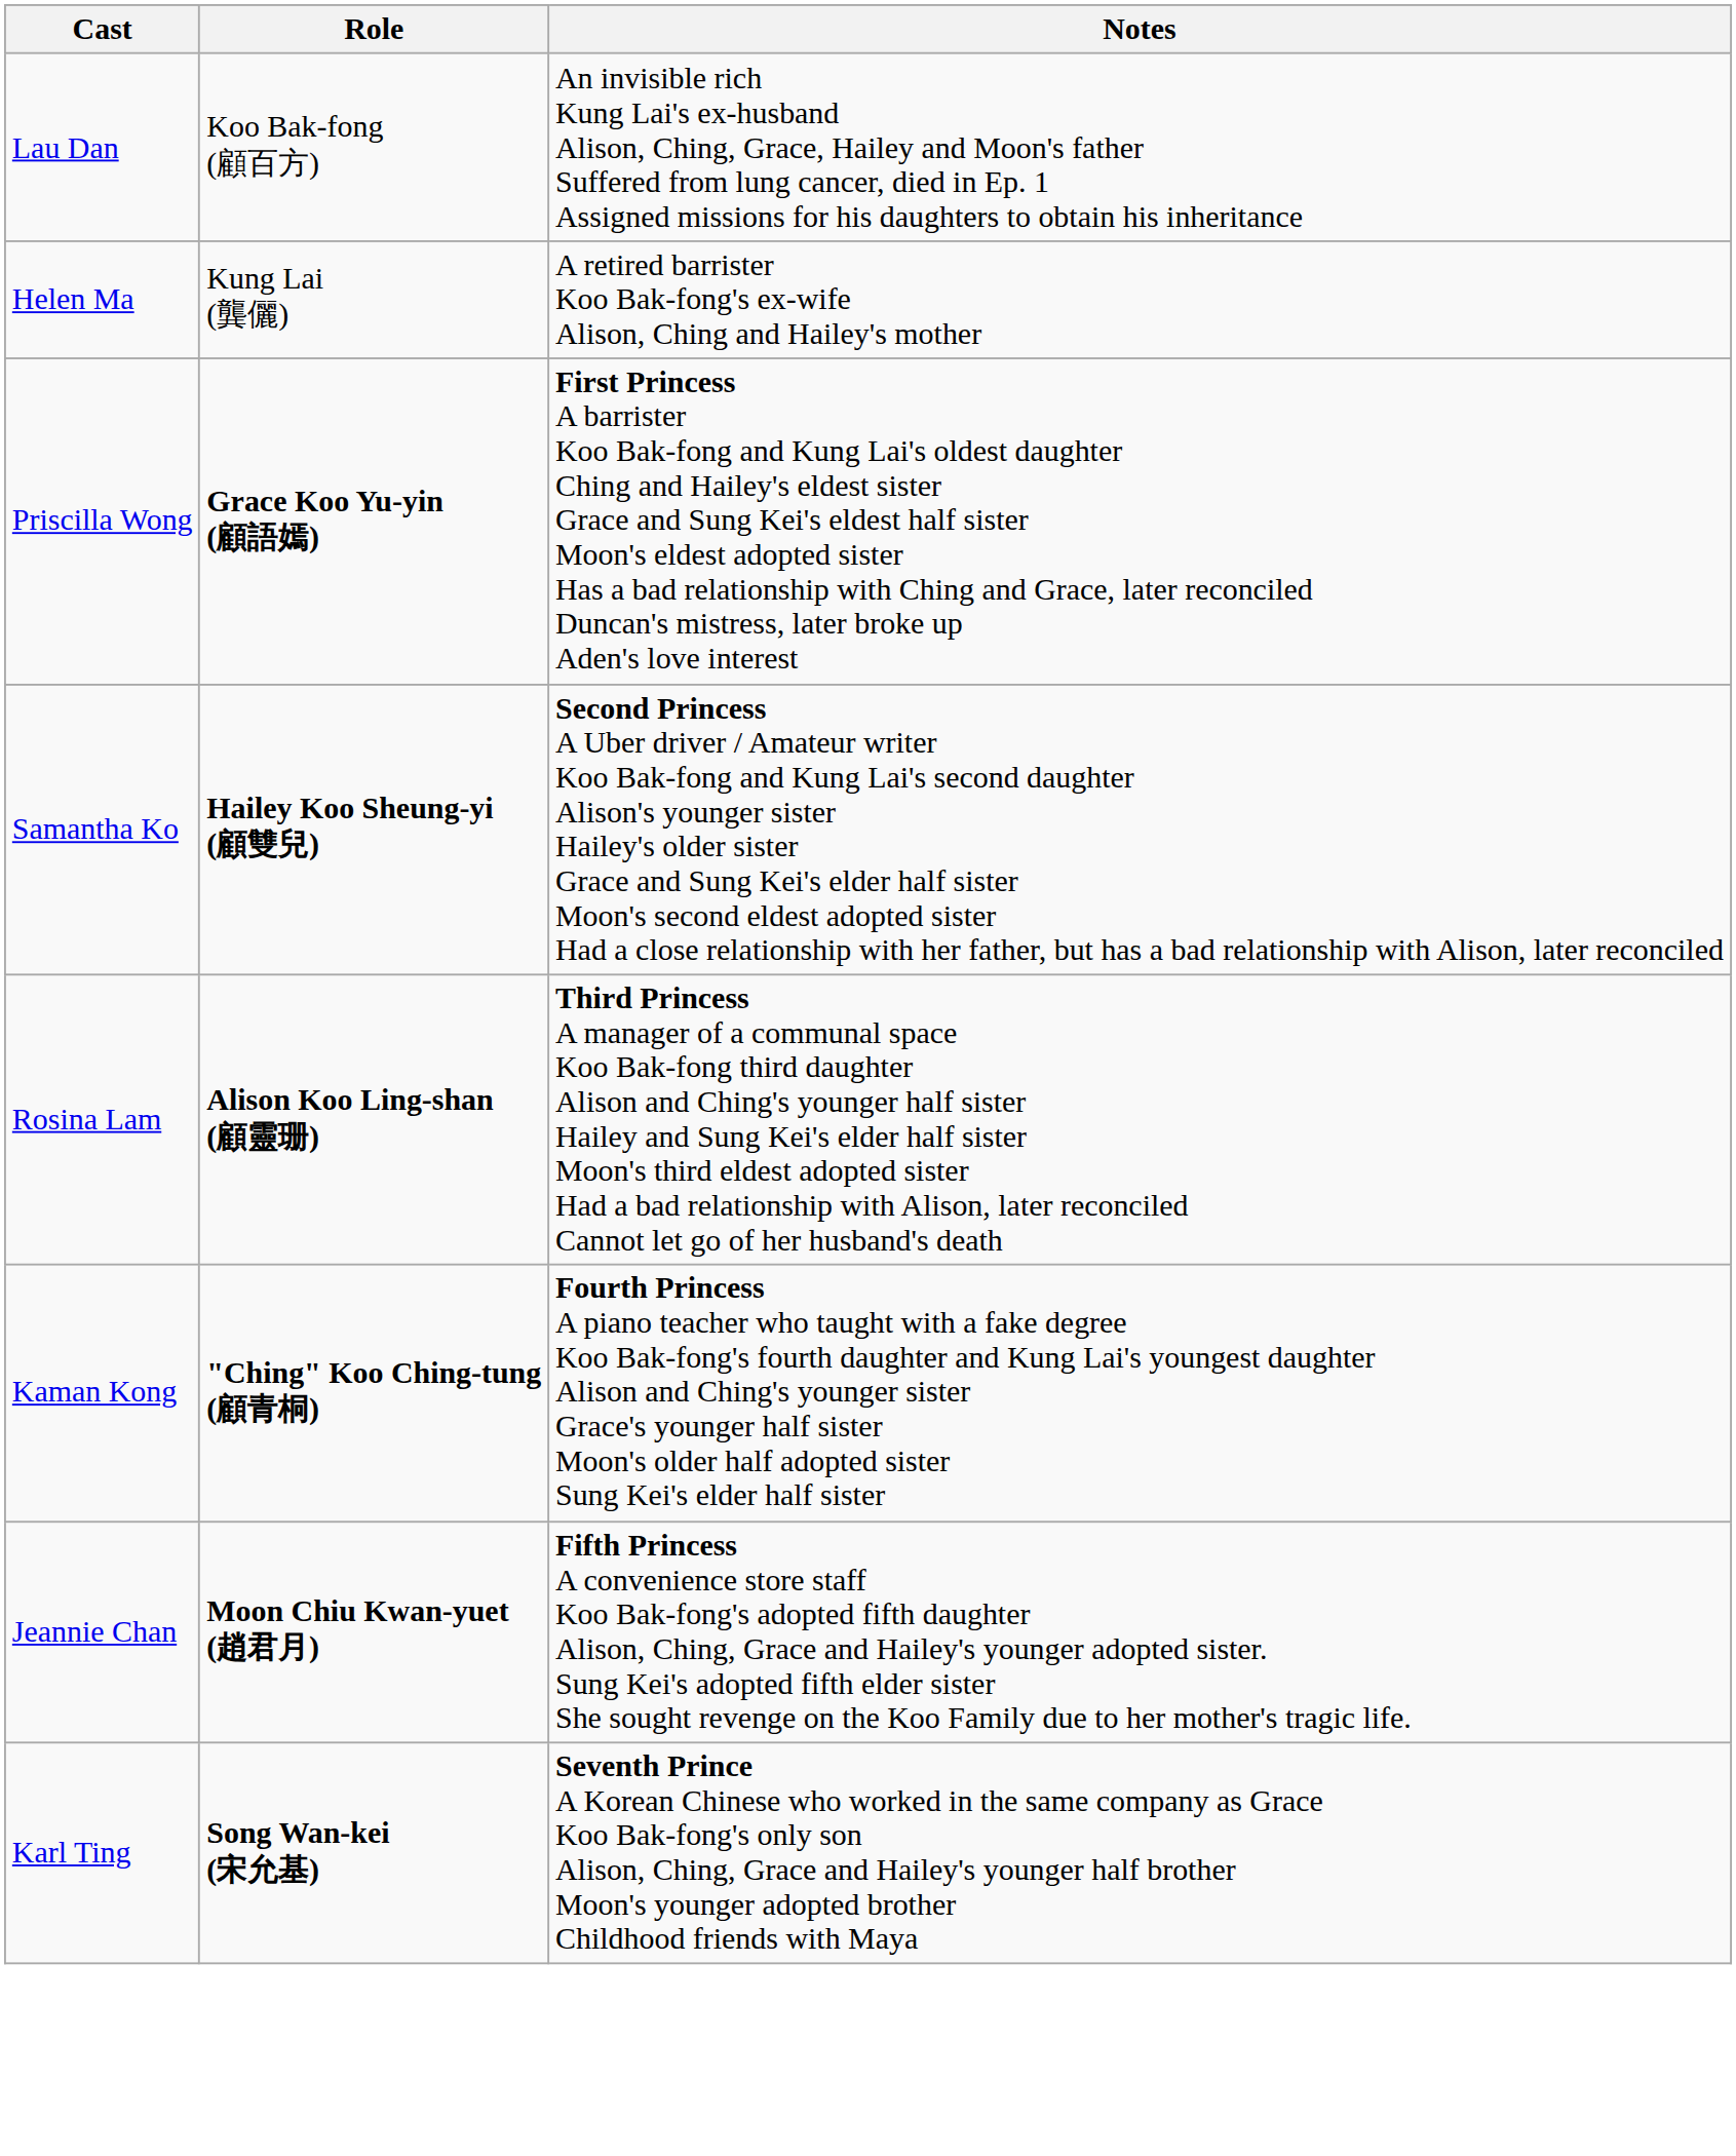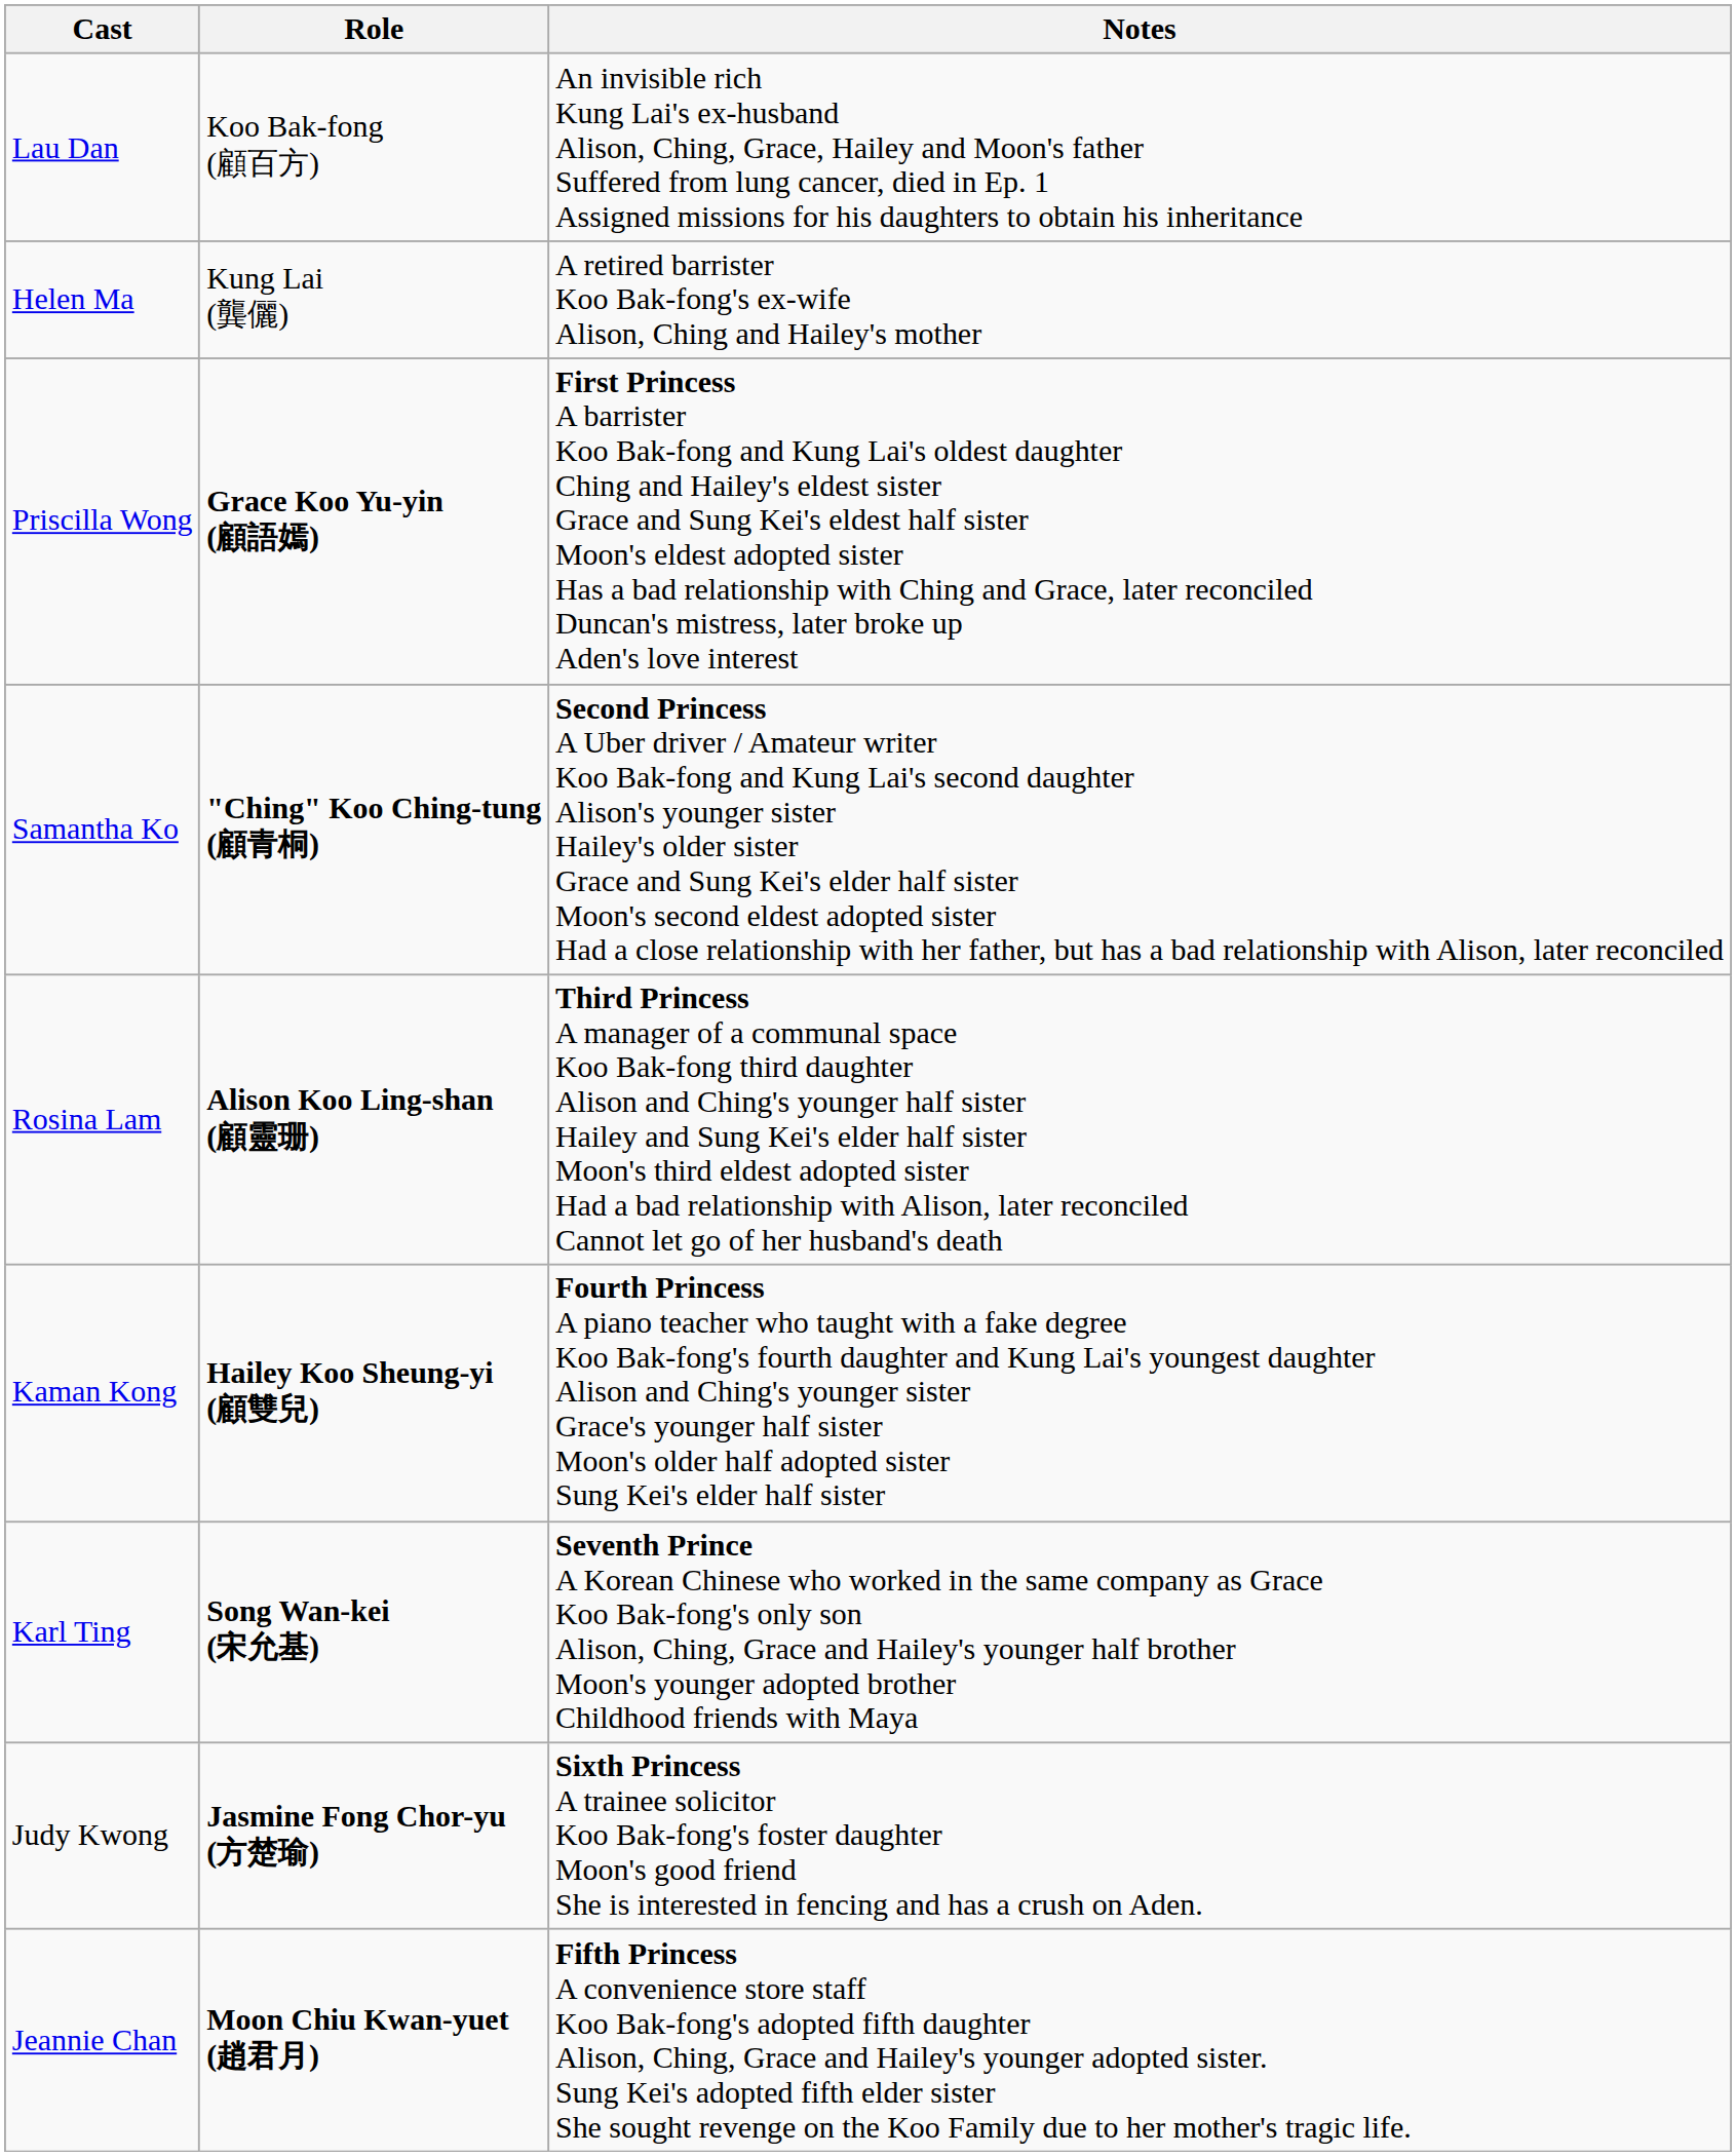 <table class="wikitable sortable">
 <tr>
 <th>Cast</th>
 <th>Role</th>
 <th class="unsortable">Notes</th>
 </tr>
 <tr>
 <td><a href='#'>Lau Dan</a></td>
 <td>Koo Bak-fong <br>(顧百方)</td>
 <td>An invisible rich<br>Kung Lai's ex-husband<br>Alison, Ching, Grace, Hailey and Moon's father<br>Suffered from lung cancer, died in Ep. 1<br>Assigned missions for his daughters to obtain his inheritance</td>
 </tr>
 <tr>
 <td><a href='#'>Helen Ma</a></td>
 <td>Kung Lai <br>(龔儷)</td>
 <td>A retired barrister<br>Koo Bak-fong's ex-wife<br>Alison, Ching and Hailey's mother</td>
 </tr>
 <tr>
 <td><a href='#'>Priscilla Wong</a></td>
 <td><strong>Grace Koo Yu-yin <br>(顧語嫣)</strong></td>
 <td><strong>First Princess</strong><br> A barrister<br>Koo Bak-fong and Kung Lai's oldest daughter<br>Ching and Hailey's eldest sister<br>Grace and Sung Kei's eldest half sister<br>Moon's eldest adopted sister<br>Has a bad relationship with Ching and Grace, later reconciled<br> Duncan's mistress, later broke up <br> Aden's love interest</td>
 </tr>
 <tr>
 <td><a href='#'>Samantha Ko</a></td>
-<td><strong>Hailey Koo Sheung-yi <br>(顧雙兒)</strong></td>
+<td><strong>"Ching" Koo Ching-tung <br>(顧青桐)</strong></td>
 <td><strong>Second Princess</strong><br>A Uber driver / Amateur writer<br>Koo Bak-fong and Kung Lai's second daughter<br>Alison's younger sister<br> Hailey's older sister<br>Grace and Sung Kei's elder half sister<br>Moon's second eldest adopted sister<br>Had a close relationship with her father, but has a bad relationship with Alison, later reconciled</td>
 </tr>
 <tr>
 <td><a href='#'>Rosina Lam</a></td>
 <td><strong>Alison Koo Ling-shan <br>(顧靈珊)</strong></td>
 <td><strong>Third Princess</strong> <br>A manager of a communal space<br>Koo Bak-fong third daughter<br>Alison and Ching's younger half sister<br>Hailey and Sung Kei's elder half sister<br>Moon's third eldest adopted sister <br> Had a bad relationship with Alison, later reconciled<br>Cannot let go of her husband's death</td>
 </tr>
 <tr>
 <td><a href='#'>Kaman Kong</a></td>
-<td><strong>"Ching" Koo Ching-tung <br>(顧青桐)</strong></td>
+<td><strong>Hailey Koo Sheung-yi <br>(顧雙兒)</strong></td>
 <td><strong>Fourth Princess</strong> <br>A piano teacher who taught with a fake degree<br>Koo Bak-fong's fourth daughter and Kung Lai's youngest daughter<br>Alison and Ching's younger sister<br>Grace's younger half sister<br>Moon's older half adopted sister<br>Sung Kei's elder half sister</td>
+</tr>
+<tr>
+<td><a href='#'>Karl Ting</a></td>
+<td><strong>Song Wan-kei <br>(宋允基)</strong></td>
+<td><strong>Seventh Prince</strong> <br>A Korean Chinese who worked in the same company as Grace <br> Koo Bak-fong's only son <br> Alison, Ching, Grace and Hailey's younger half brother <br> Moon's younger adopted brother <br>Childhood friends with Maya</td>
+</tr>
+<tr>
+<td>Judy Kwong</td>
+<td><strong>Jasmine Fong Chor-yu <br>(方楚瑜)</strong></td>
+<td><strong>Sixth Princess</strong> <br> A trainee solicitor <br> Koo Bak-fong's foster daughter<br> Moon's good friend<br> She is interested in fencing and has a crush on Aden.</td>
 </tr>
 <tr>
 <td><a href='#'>Jeannie Chan</a></td>
 <td><strong>Moon Chiu Kwan-yuet <br>(趙君月)</strong></td>
 <td><strong>Fifth Princess</strong> <br>A convenience store staff <br>Koo Bak-fong's adopted fifth daughter<br>Alison, Ching, Grace and Hailey's younger adopted sister.<br>Sung Kei's adopted fifth elder sister<br>She sought revenge on the Koo Family due to her mother's tragic life.</td>
 </tr>
-<tr>
-<td><a href='#'>Karl Ting</a></td>
-<td><strong>Song Wan-kei <br>(宋允基)</strong></td>
-<td><strong>Seventh Prince</strong> <br>A Korean Chinese who worked in the same company as Grace <br> Koo Bak-fong's only son <br> Alison, Ching, Grace and Hailey's younger half brother <br> Moon's younger adopted brother <br>Childhood friends with Maya</td>
-</tr>
 </table>
